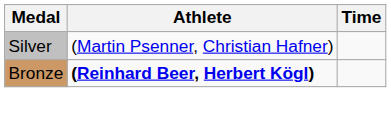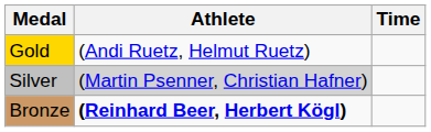 <table class="wikitable">
 <tr>
 <th>Medal</th>
 <th>Athlete</th>
 <th>Time</th>
 </tr>
 <tr>
+<td bgcolor="gold">Gold</td>
+<td> (<a href='#'>Andi Ruetz</a>, <a href='#'>Helmut Ruetz</a>)</td>
+<td></td>
+</tr>
+<tr>
 <td bgcolor="silver">Silver</td>
-<td> (<a href='#'>Martin Psenner</a>, <a href='#'>Christian Hafner</a>)</td>
+<td style="background: lightgrey;"> (<a href='#'>Martin Psenner</a>, <a href='#'>Christian Hafner</a>)</td>
 <td></td>
 </tr>
 <tr>
 <td bgcolor="CC9966">Bronze</td>
 <td><strong> (<a href='#'>Reinhard Beer</a>, <a href='#'>Herbert Kögl</a>)</strong></td>
 <td></td>
 </tr>
 </table>
